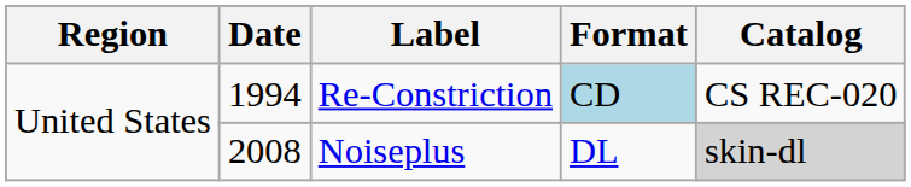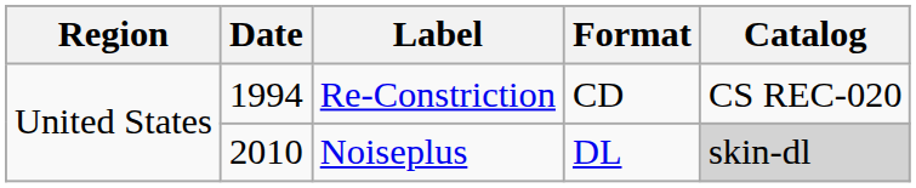 <table class="wikitable">
 <tr>
 <th>Region</th>
 <th>Date</th>
 <th>Label</th>
 <th>Format</th>
 <th>Catalog</th>
 </tr>
 <tr>
 <td rowspan="2">United States</td>
 <td>1994</td>
 <td><a href='#'>Re-Constriction</a></td>
-<td style="background: lightblue;">CD</td>
+<td>CD</td>
 <td>CS REC-020</td>
 </tr>
 <tr>
-<td>2008</td>
+<td>2010</td>
 <td><a href='#'>Noiseplus</a></td>
 <td><a href='#'>DL</a></td>
 <td style="background: lightgrey;">skin-dl</td>
 </tr>
 </table>
